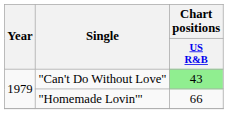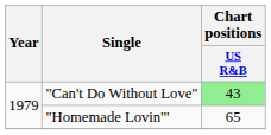 <table class="wikitable" style="text-align:center;">
 <tr>
 <th rowspan="2">Year</th>
 <th rowspan="2">Single</th>
 <th colspan="1">Chart positions</th>
 </tr>
 <tr style="font-size:smaller;">
 <th width="40"><a href='#'>US<br>R&B</a></th>
 </tr>
 <tr>
 <td rowspan="2">1979</td>
 <td align="left">"Can't Do Without Love"</td>
 <td style="background: lightgreen;">43</td>
 </tr>
 <tr>
 <td align="left">"Homemade Lovin'"</td>
-<td>66</td>
+<td>65</td>
 </tr>
 <tr>
 </tr>
 </table>
